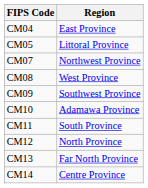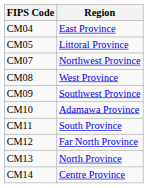 <table class="wikitable">
 <tr>
 <th>FIPS Code</th>
 <th>Region</th>
 </tr>
 <tr>
 <td>CM04</td>
 <td><a href='#'>East Province</a></td>
 </tr>
 <tr>
 <td>CM05</td>
 <td><a href='#'>Littoral Province</a></td>
 </tr>
 <tr>
 <td>CM07</td>
 <td><a href='#'>Northwest Province</a></td>
 </tr>
 <tr>
 <td>CM08</td>
 <td><a href='#'>West Province</a></td>
 </tr>
 <tr>
 <td>CM09</td>
 <td><a href='#'>Southwest Province</a></td>
 </tr>
 <tr>
 <td>CM10</td>
 <td><a href='#'>Adamawa Province</a></td>
 </tr>
 <tr>
 <td>CM11</td>
 <td><a href='#'>South Province</a></td>
 </tr>
 <tr>
 <td>CM12</td>
-<td><a href='#'>North Province</a></td>
+<td><a href='#'>Far North Province</a></td>
 </tr>
 <tr>
 <td>CM13</td>
-<td><a href='#'>Far North Province</a></td>
+<td><a href='#'>North Province</a></td>
 </tr>
 <tr>
 <td>CM14</td>
 <td><a href='#'>Centre Province</a></td>
 </tr>
 </table>
